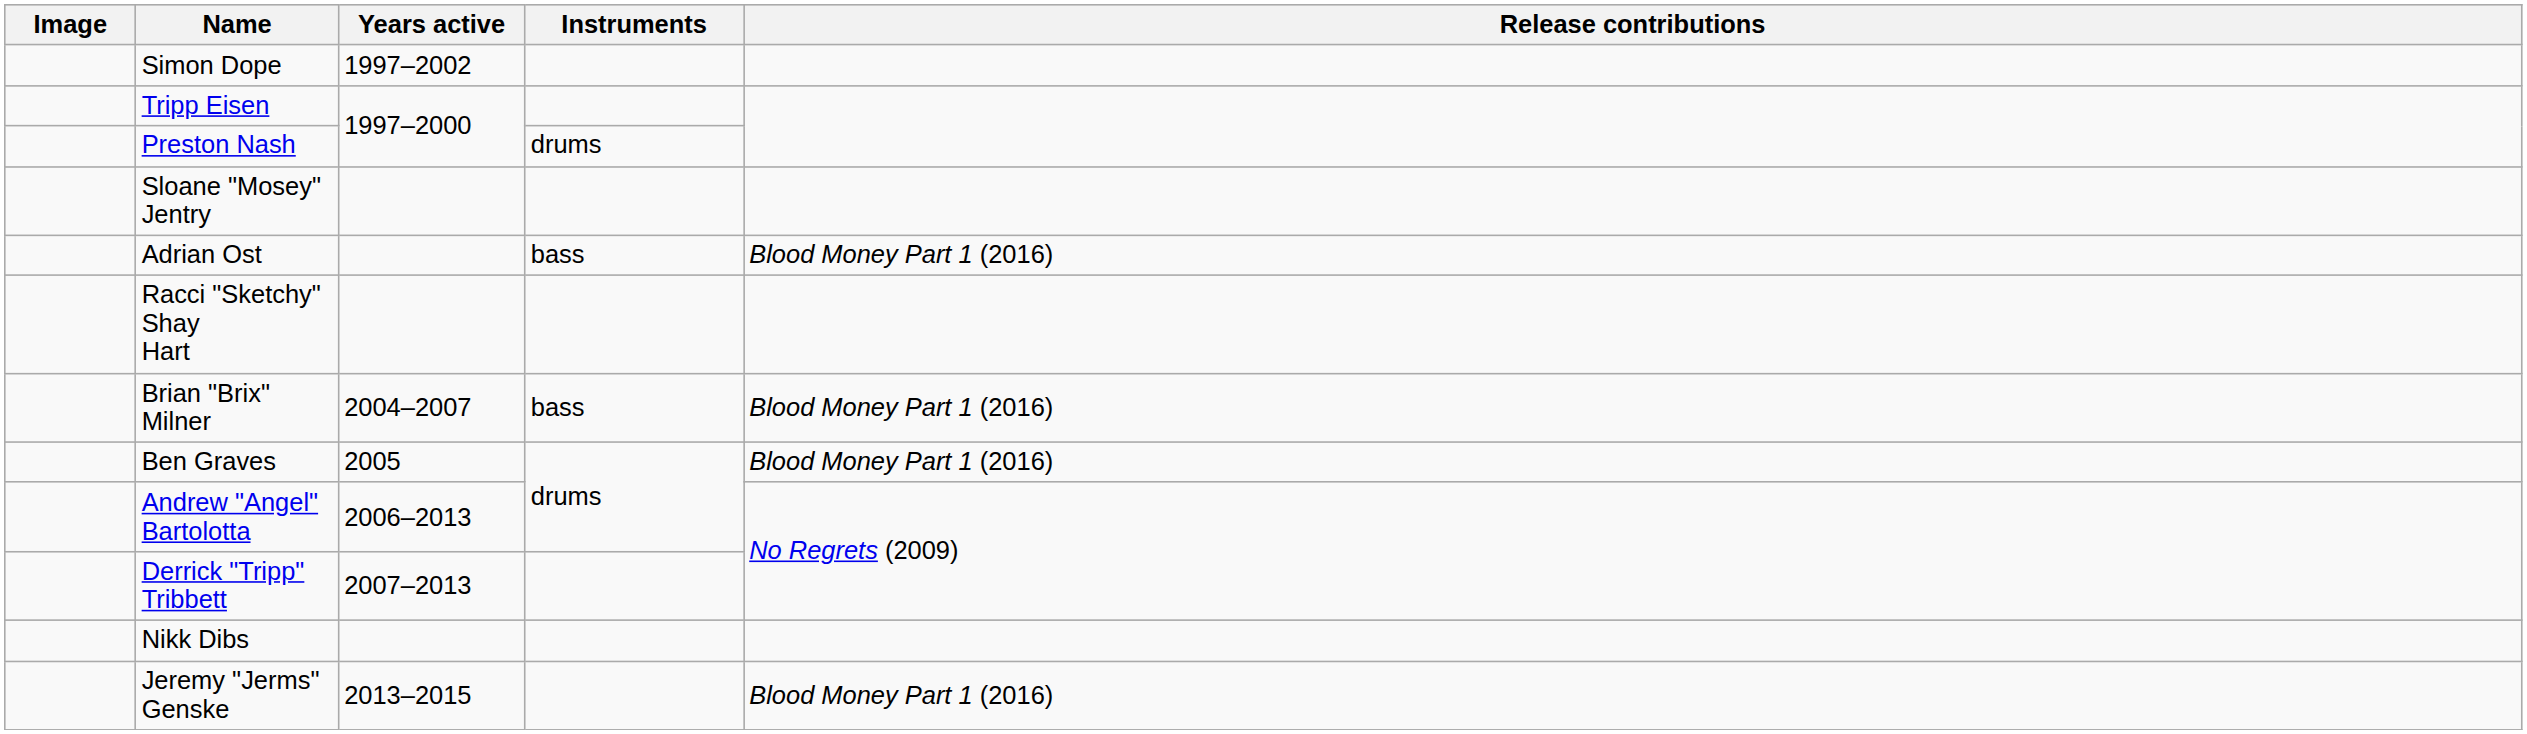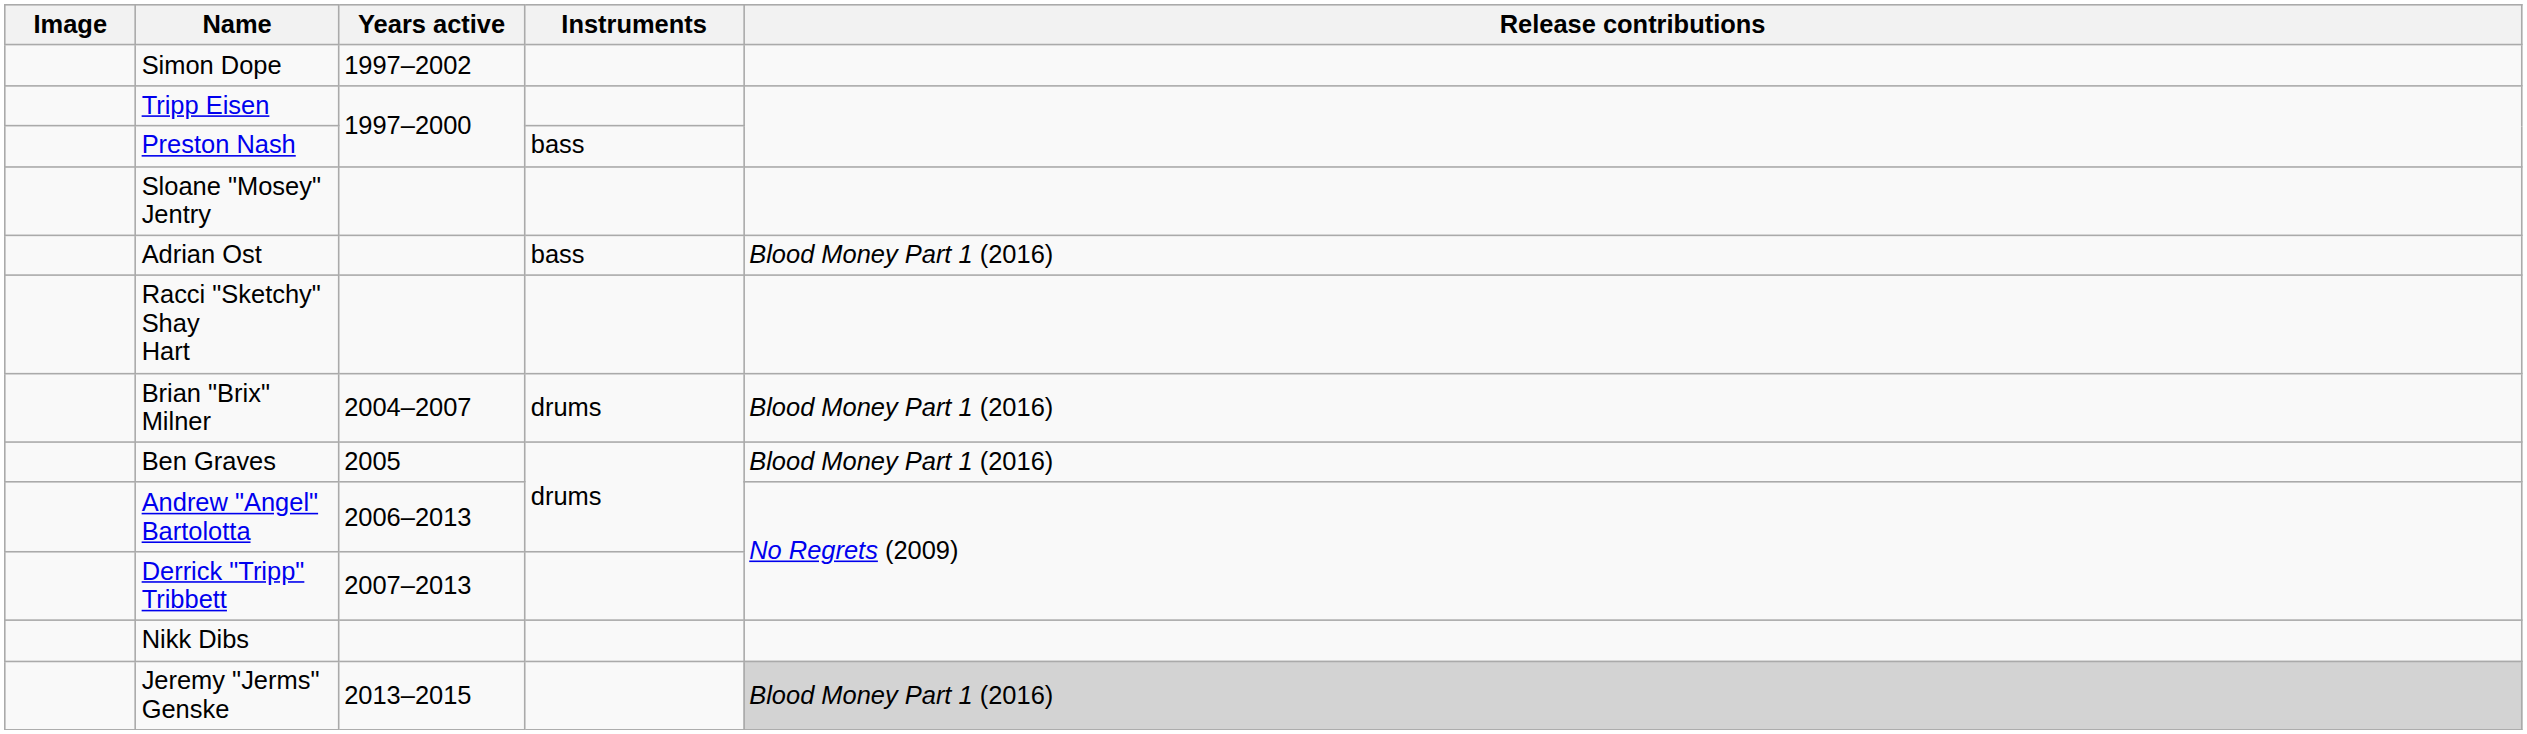 <table class="wikitable" width="100%" border="1">
 <tr>
 <th width="75">Image</th>
 <th width="120">Name</th>
 <th width="110">Years active</th>
 <th width="130">Instruments</th>
 <th>Release contributions</th>
 </tr>
 <tr>
 <td></td>
 <td>Simon Dope </td>
 <td>1997–2002</td>
 <td></td>
 <td></td>
 </tr>
 <tr>
 <td></td>
 <td><a href='#'>Tripp Eisen</a> </td>
 <td rowspan="2">1997–2000</td>
 <td></td>
 <td rowspan="2"></td>
 </tr>
 <tr>
 <td></td>
 <td><a href='#'>Preston Nash</a></td>
-<td>drums</td>
+<td>bass</td>
 </tr>
 <tr>
 <td></td>
 <td>Sloane "Mosey" Jentry</td>
 <td></td>
 <td></td>
 <td></td>
 </tr>
 <tr>
 <td></td>
 <td>Adrian Ost</td>
 <td></td>
 <td>bass</td>
 <td><em>Blood Money Part 1</em> (2016) </td>
 </tr>
 <tr>
 <td></td>
 <td>Racci "Sketchy" Shay<br>Hart</td>
 <td></td>
 <td></td>
 <td></td>
 </tr>
 <tr>
 <td></td>
 <td>Brian "Brix" Milner</td>
 <td>2004–2007</td>
-<td>bass</td>
+<td>drums</td>
 <td><em>Blood Money Part 1</em> (2016) </td>
 </tr>
 <tr>
 <td></td>
 <td>Ben Graves</td>
 <td>2005</td>
 <td rowspan="2">drums</td>
 <td><em>Blood Money Part 1</em> (2016) </td>
 </tr>
 <tr>
 <td></td>
 <td><a href='#'>Andrew "Angel" Bartolotta</a></td>
 <td>2006–2013</td>
 <td rowspan="2"><em><a href='#'>No Regrets</a></em> (2009)</td>
 </tr>
 <tr>
 <td></td>
 <td><a href='#'>Derrick "Tripp" Tribbett</a></td>
 <td>2007–2013</td>
 <td></td>
 </tr>
 <tr>
 <td></td>
 <td>Nikk Dibs</td>
 <td></td>
 <td></td>
 <td></td>
 </tr>
 <tr>
 <td></td>
 <td>Jeremy "Jerms" Genske</td>
 <td>2013–2015</td>
 <td></td>
-<td><em>Blood Money Part 1</em> (2016) </td>
+<td style="background: lightgrey;"><em>Blood Money Part 1</em> (2016) </td>
 </tr>
 </table>
